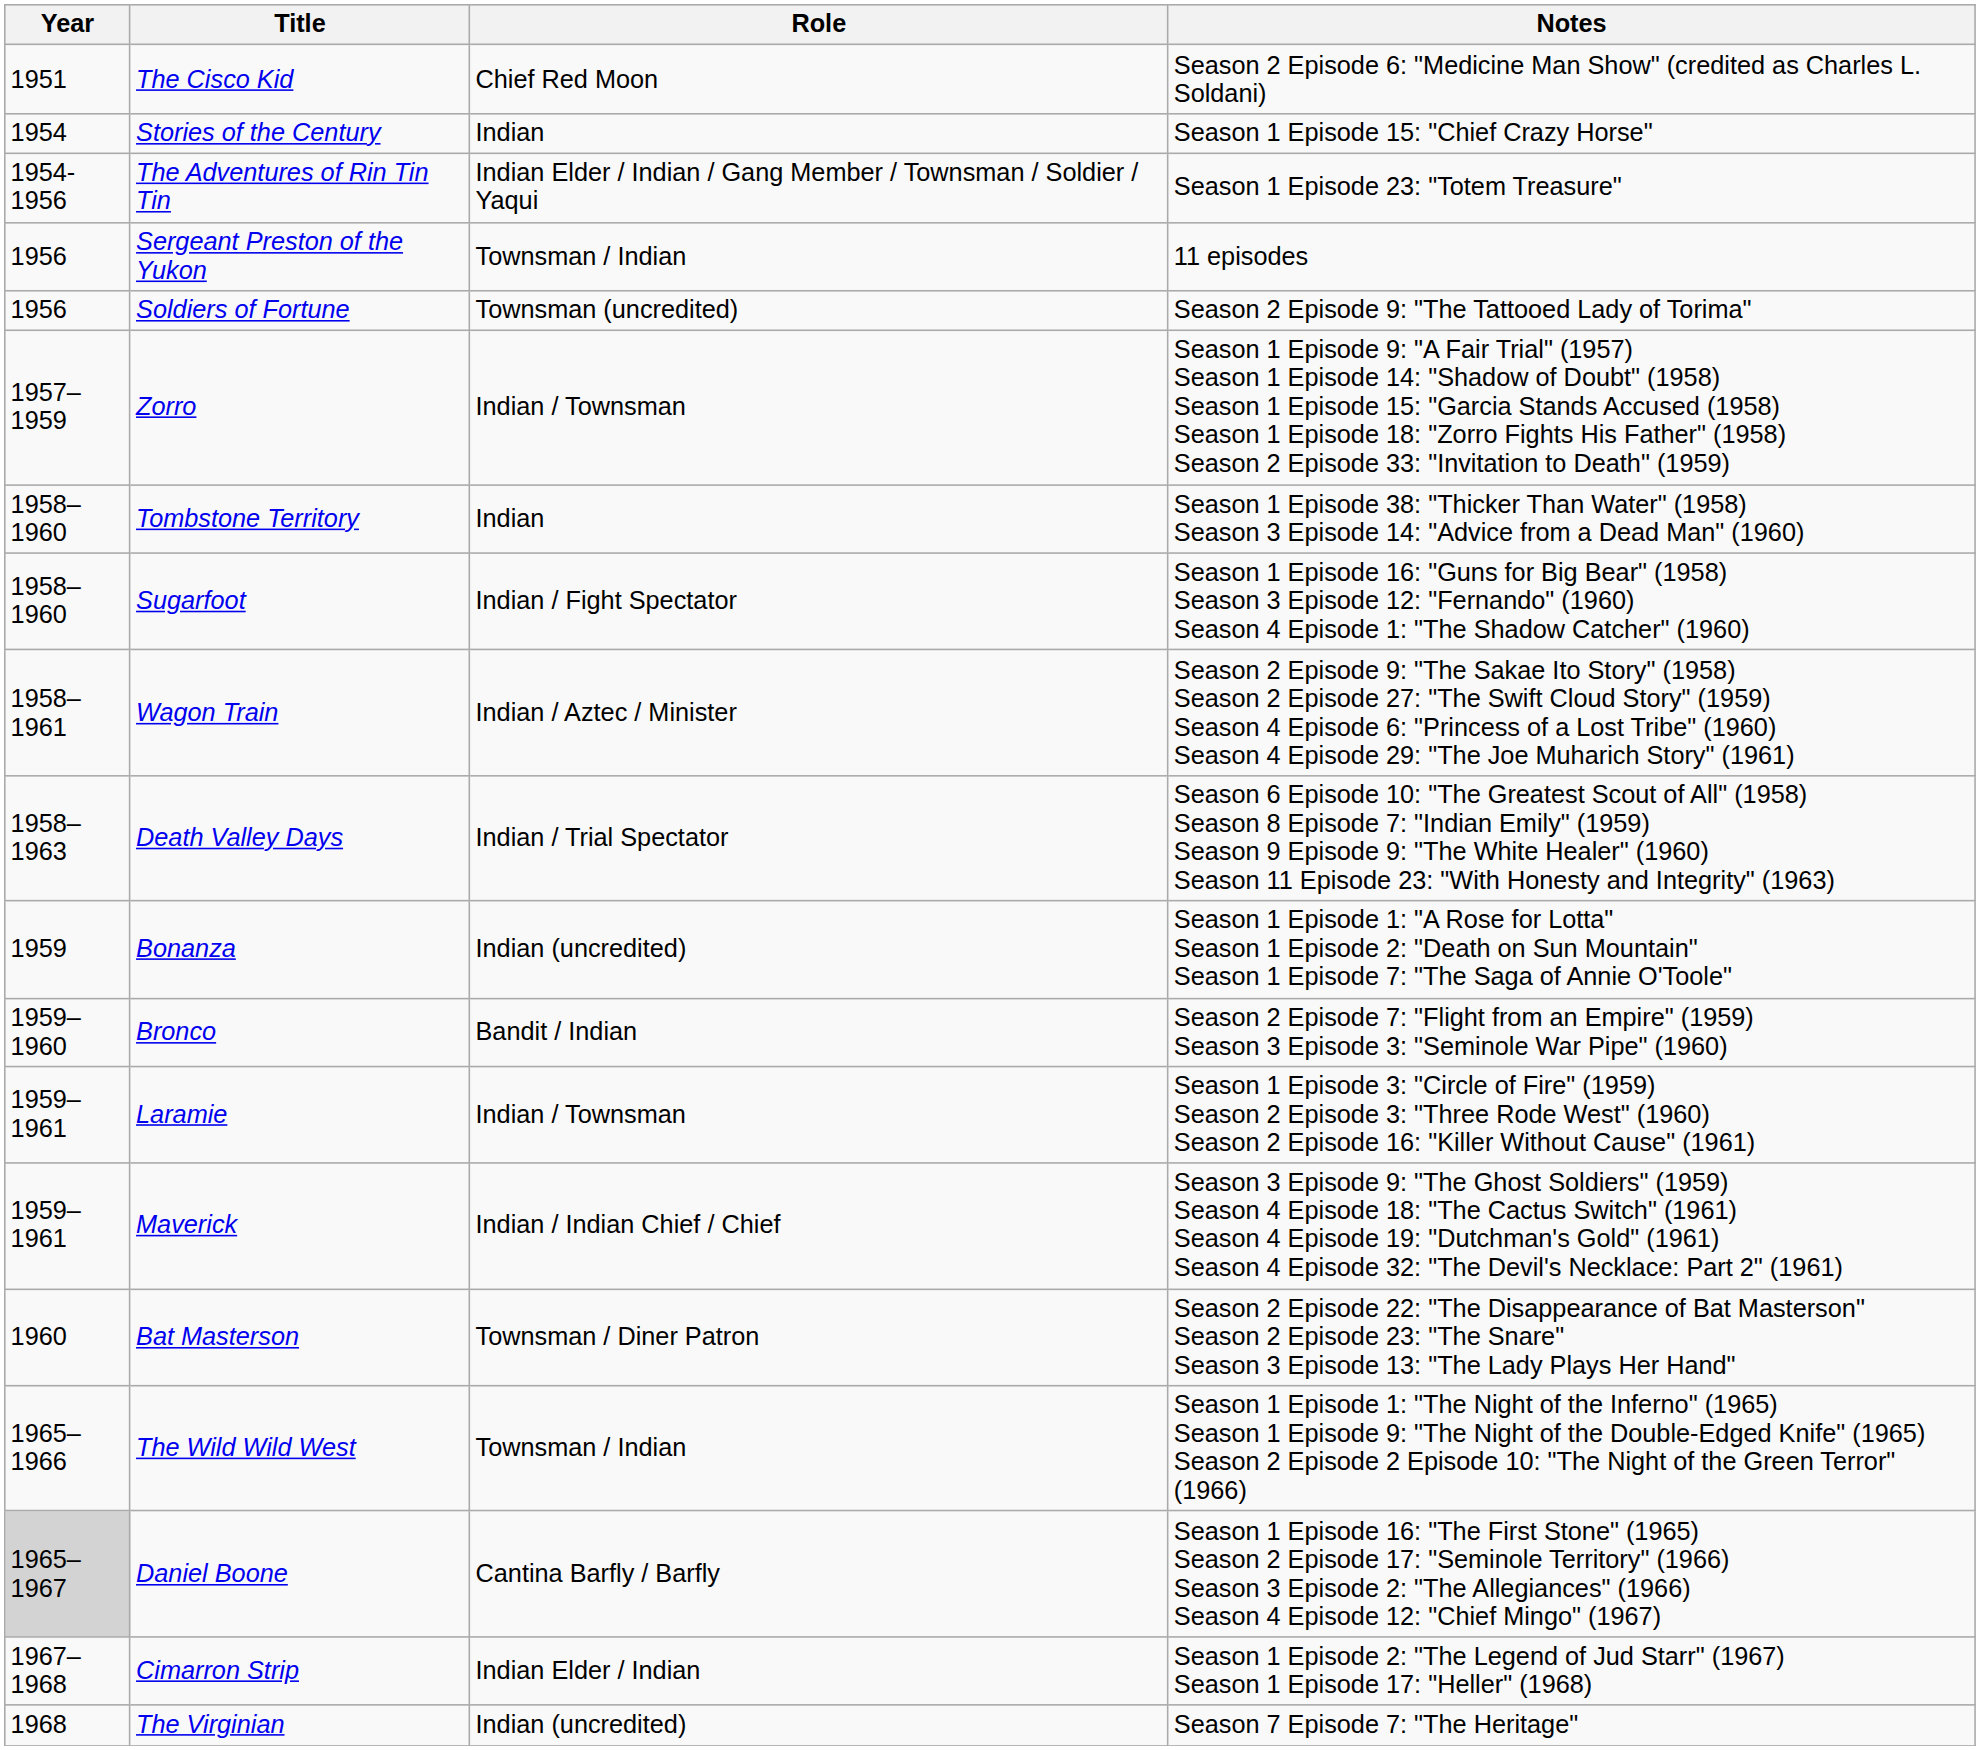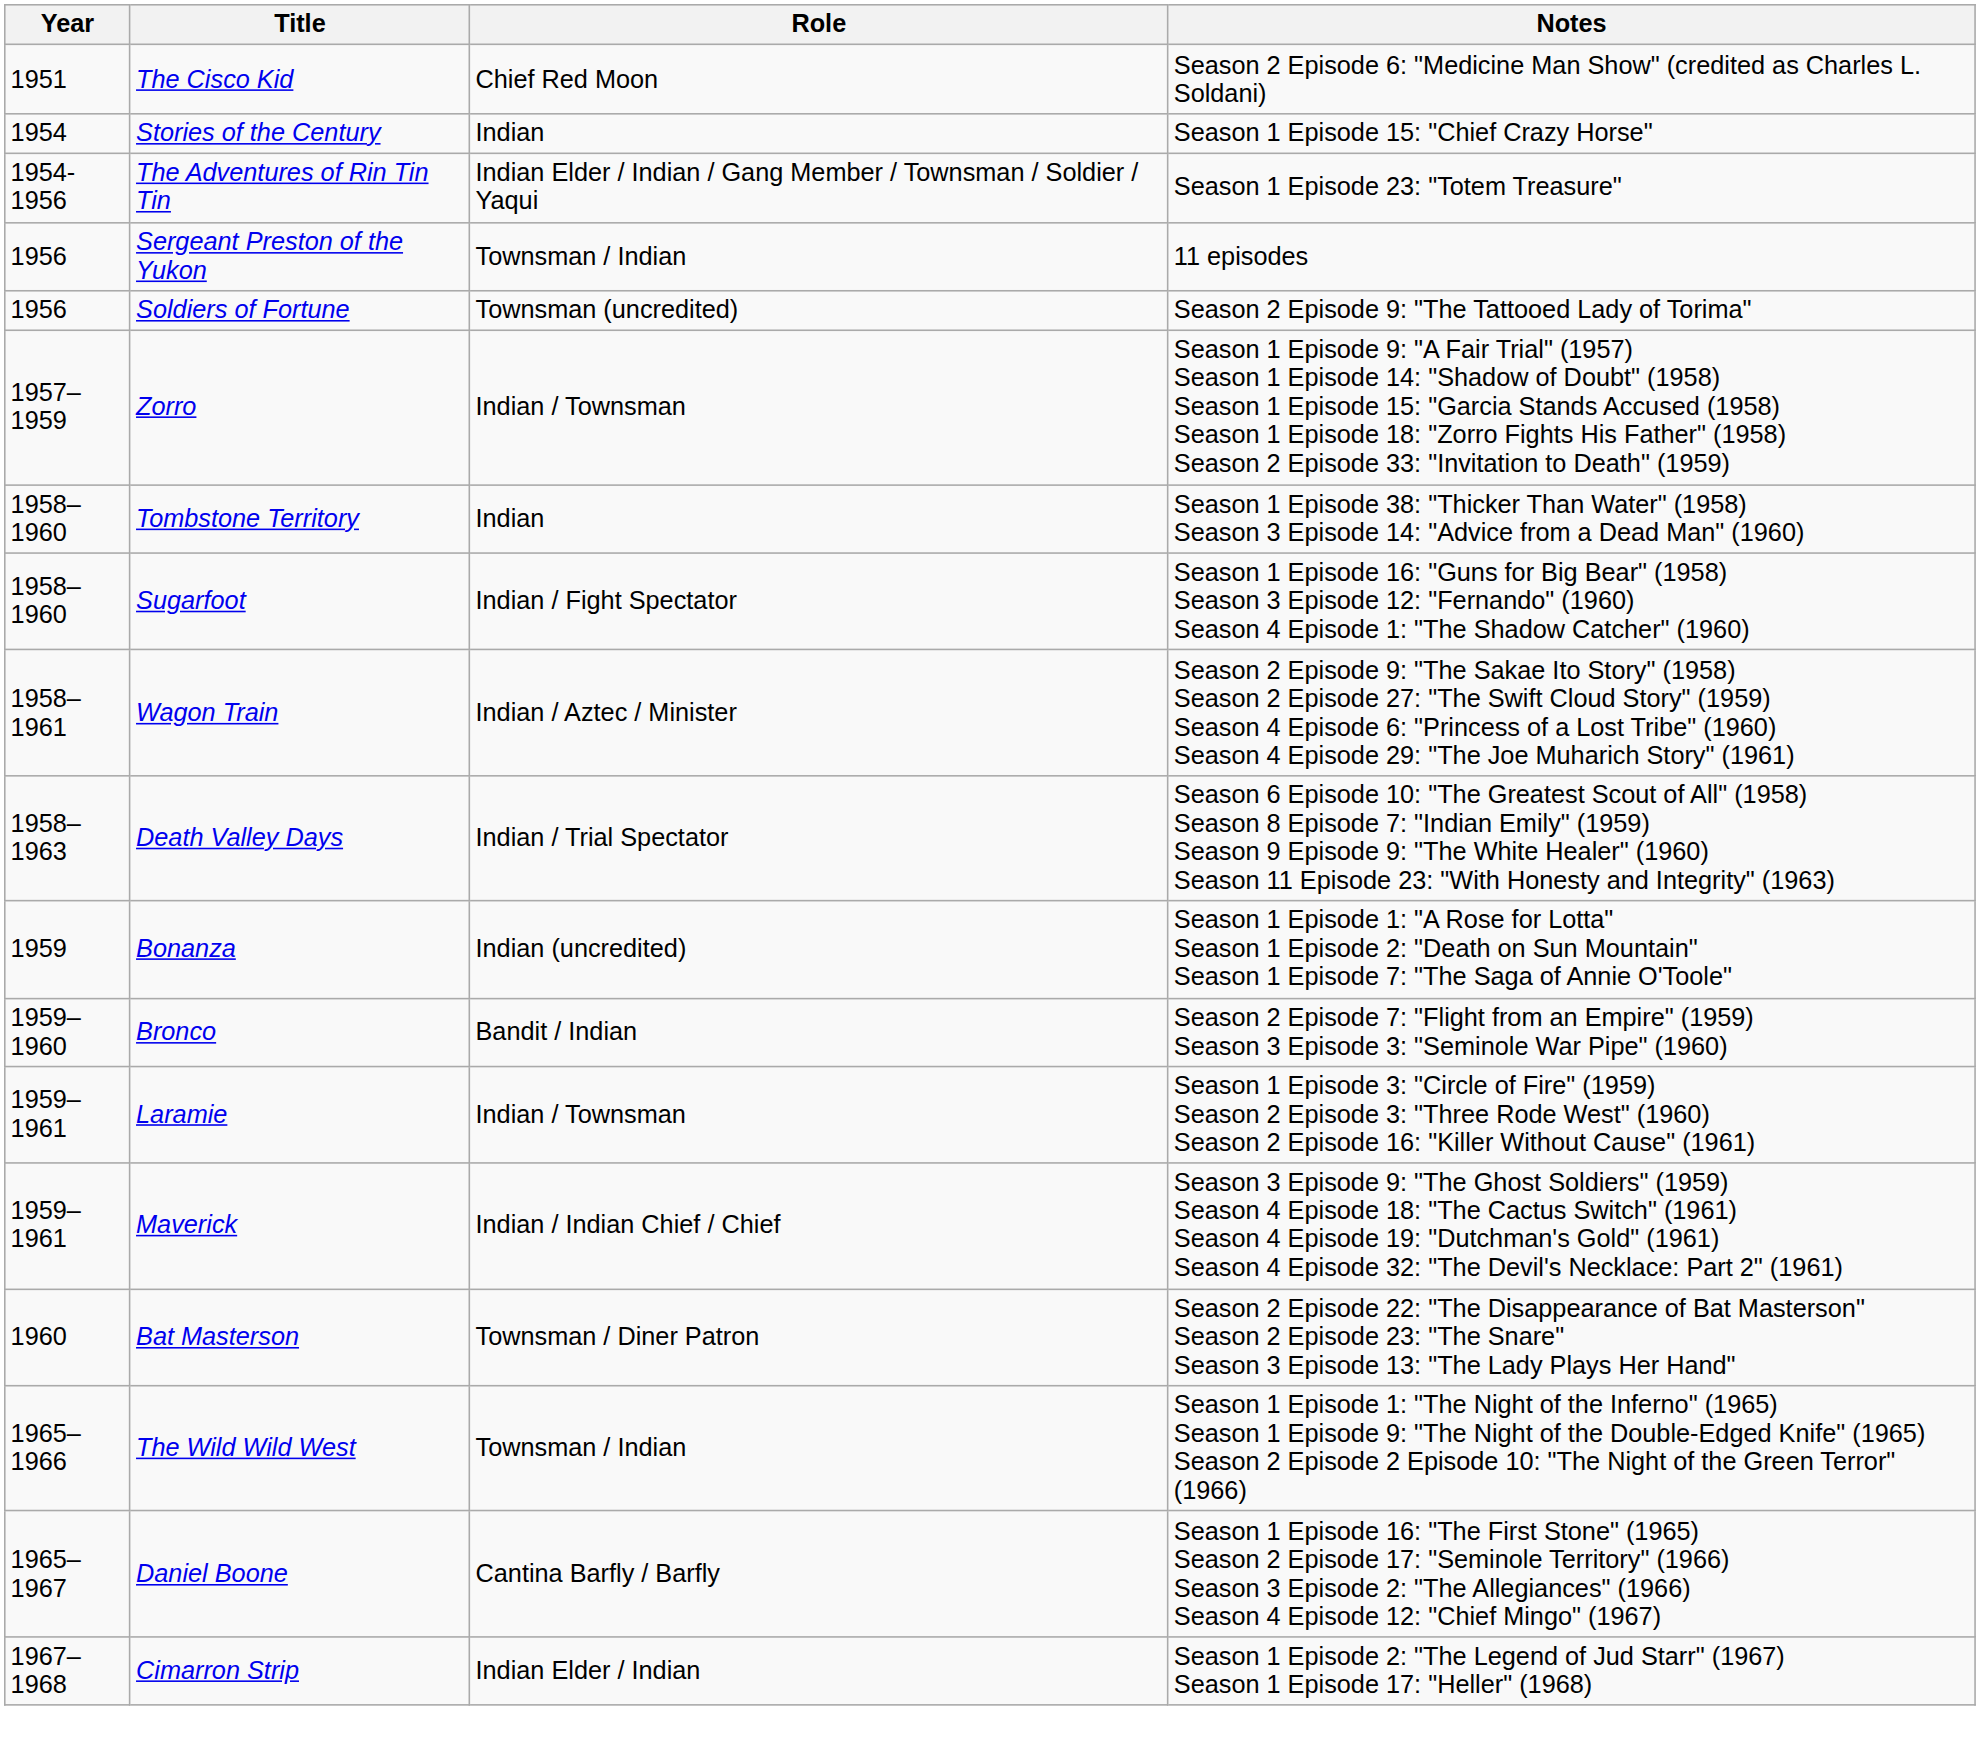 <table class="wikitable sortable">
 <tr>
 <th width="72px">Year</th>
 <th>Title</th>
 <th class="unsortable">Role</th>
 <th class="unsortable">Notes</th>
 </tr>
 <tr>
 <td>1951</td>
 <td><em><a href='#'>The Cisco Kid</a></em></td>
 <td>Chief Red Moon</td>
 <td>Season 2 Episode 6: "Medicine Man Show" (credited as Charles L. Soldani)</td>
 </tr>
 <tr>
 <td>1954</td>
 <td><em><a href='#'>Stories of the Century</a></em></td>
 <td>Indian</td>
 <td>Season 1 Episode 15: "Chief Crazy Horse"</td>
 </tr>
 <tr>
 <td>1954-1956</td>
 <td><em><a href='#'>The Adventures of Rin Tin Tin</a></em></td>
 <td>Indian Elder / Indian / Gang Member / Townsman / Soldier / Yaqui</td>
 <td>Season 1 Episode 23: "Totem Treasure"</td>
 </tr>
 <tr>
 <td>1956</td>
 <td><em><a href='#'>Sergeant Preston of the Yukon</a></em></td>
 <td>Townsman / Indian</td>
 <td>11 episodes</td>
 </tr>
 <tr>
 <td>1956</td>
 <td><em><a href='#'>Soldiers of Fortune</a></em></td>
 <td>Townsman (uncredited)</td>
 <td>Season 2 Episode 9: "The Tattooed Lady of Torima"</td>
 </tr>
 <tr>
 <td>1957–1959</td>
 <td><em><a href='#'> Zorro</a></em></td>
 <td>Indian / Townsman</td>
 <td>Season 1 Episode 9: "A Fair Trial" (1957)<br>Season 1 Episode 14: "Shadow of Doubt" (1958)<br>Season 1 Episode 15: "Garcia Stands Accused (1958)<br>Season 1 Episode 18: "Zorro Fights His Father" (1958)<br>Season 2 Episode 33: "Invitation to Death" (1959)</td>
 </tr>
 <tr>
 <td>1958–1960</td>
 <td><em><a href='#'>Tombstone Territory</a></em></td>
 <td>Indian</td>
 <td>Season 1 Episode 38: "Thicker Than Water" (1958)<br>Season 3 Episode 14: "Advice from a Dead Man" (1960)</td>
 </tr>
 <tr>
 <td>1958–1960</td>
 <td><em><a href='#'>Sugarfoot</a></em></td>
 <td>Indian / Fight Spectator</td>
 <td>Season 1 Episode 16: "Guns for Big Bear" (1958)<br>Season 3 Episode 12: "Fernando" (1960)<br>Season 4 Episode 1: "The Shadow Catcher" (1960)</td>
 </tr>
 <tr>
 <td>1958–1961</td>
 <td><em><a href='#'>Wagon Train</a></em></td>
 <td>Indian / Aztec / Minister</td>
 <td>Season 2 Episode 9: "The Sakae Ito Story" (1958)<br>Season 2 Episode 27: "The Swift Cloud Story" (1959)<br>Season 4 Episode 6: "Princess of a Lost Tribe" (1960)<br>Season 4 Episode 29: "The Joe Muharich Story" (1961)</td>
 </tr>
 <tr>
 <td>1958–1963</td>
 <td><em><a href='#'>Death Valley Days</a></em></td>
 <td>Indian / Trial Spectator</td>
 <td>Season 6 Episode 10: "The Greatest Scout of All" (1958)<br>Season 8 Episode 7: "Indian Emily" (1959)<br>Season 9 Episode 9: "The White Healer" (1960)<br>Season 11 Episode 23: "With Honesty and Integrity" (1963)</td>
 </tr>
 <tr>
 <td>1959</td>
 <td><em><a href='#'>Bonanza</a></em></td>
 <td>Indian (uncredited)</td>
 <td>Season 1 Episode 1: "A Rose for Lotta"<br>Season 1 Episode 2: "Death on Sun Mountain"<br>Season 1 Episode 7: "The Saga of Annie O'Toole"</td>
 </tr>
 <tr>
 <td>1959–1960</td>
 <td><em><a href='#'>Bronco</a></em></td>
 <td>Bandit / Indian</td>
 <td>Season 2 Episode 7: "Flight from an Empire" (1959)<br>Season 3 Episode 3: "Seminole War Pipe" (1960)</td>
 </tr>
 <tr>
 <td>1959–1961</td>
 <td><em><a href='#'>Laramie</a></em></td>
 <td>Indian / Townsman</td>
 <td>Season 1 Episode 3: "Circle of Fire" (1959)<br>Season 2 Episode 3: "Three Rode West" (1960)<br>Season 2 Episode 16: "Killer Without Cause" (1961)</td>
 </tr>
 <tr>
 <td>1959–1961</td>
 <td><em><a href='#'>Maverick</a></em></td>
 <td>Indian / Indian Chief / Chief</td>
 <td>Season 3 Episode 9: "The Ghost Soldiers" (1959)<br>Season 4 Episode 18: "The Cactus Switch" (1961)<br>Season 4 Episode 19: "Dutchman's Gold" (1961)<br>Season 4 Episode 32: "The Devil's Necklace: Part 2" (1961)</td>
 </tr>
 <tr>
 <td>1960</td>
 <td><em><a href='#'>Bat Masterson</a></em></td>
 <td>Townsman / Diner Patron</td>
 <td>Season 2 Episode 22: "The Disappearance of Bat Masterson"<br>Season 2 Episode 23: "The Snare"<br>Season 3 Episode 13: "The Lady Plays Her Hand"</td>
 </tr>
 <tr>
 <td>1965–1966</td>
 <td><em><a href='#'>The Wild Wild West</a></em></td>
 <td>Townsman / Indian</td>
 <td>Season 1 Episode 1: "The Night of the Inferno" (1965)<br>Season 1 Episode 9: "The Night of the Double-Edged Knife" (1965)<br>Season 2 Episode 2 Episode 10: "The Night of the Green Terror" (1966)</td>
 </tr>
 <tr>
-<td style="background: lightgrey;">1965–1967</td>
+<td>1965–1967</td>
 <td><em><a href='#'>Daniel Boone</a></em></td>
 <td>Cantina Barfly / Barfly</td>
 <td>Season 1 Episode 16: "The First Stone" (1965)<br>Season 2 Episode 17: "Seminole Territory" (1966)<br>Season 3 Episode 2: "The Allegiances" (1966)<br>Season 4 Episode 12: "Chief Mingo" (1967)</td>
 </tr>
 <tr>
 <td>1967–1968</td>
 <td><em><a href='#'>Cimarron Strip</a></em></td>
 <td>Indian Elder / Indian</td>
 <td>Season 1 Episode 2: "The Legend of Jud Starr" (1967)<br>Season 1 Episode 17: "Heller" (1968)</td>
 </tr>
-<tr>
-<td>1968</td>
-<td><em><a href='#'>The Virginian</a></em></td>
-<td>Indian (uncredited)</td>
-<td>Season 7 Episode 7: "The Heritage"</td>
-</tr>
 </table>
